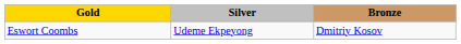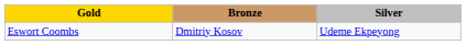 <table class="wikitable" style="text-align:left">
 <tr align="center">
 <td width=235 bgcolor=gold><strong>Gold</strong></td>
+<td width=200 bgcolor=CC9966><strong>Bronze</strong></td>
 <td width=200 bgcolor=silver><strong>Silver</strong></td>
-<td width=200 bgcolor=CC9966><strong>Bronze</strong></td>
 </tr>
 <tr>
 <td><a href='#'>Eswort Coombs</a><br><em></em></td>
+<td><a href='#'>Dmitriy Kosov</a><br><em></em></td>
 <td><a href='#'>Udeme Ekpeyong</a><br><em></em></td>
-<td><a href='#'>Dmitriy Kosov</a><br><em></em></td>
 </tr>
 </table>
